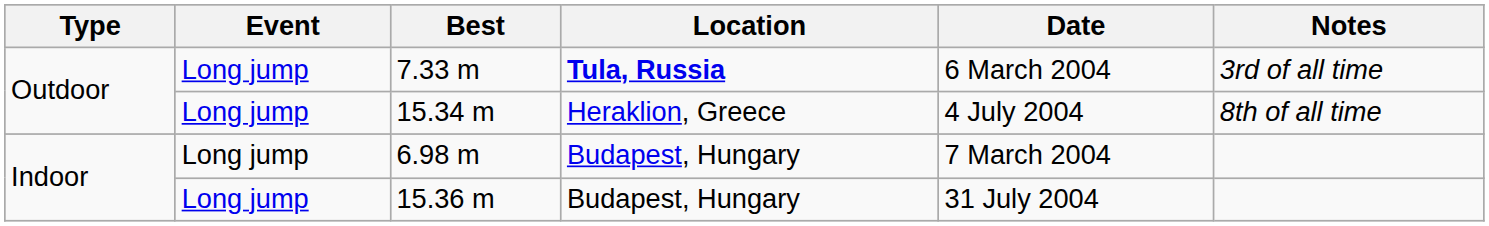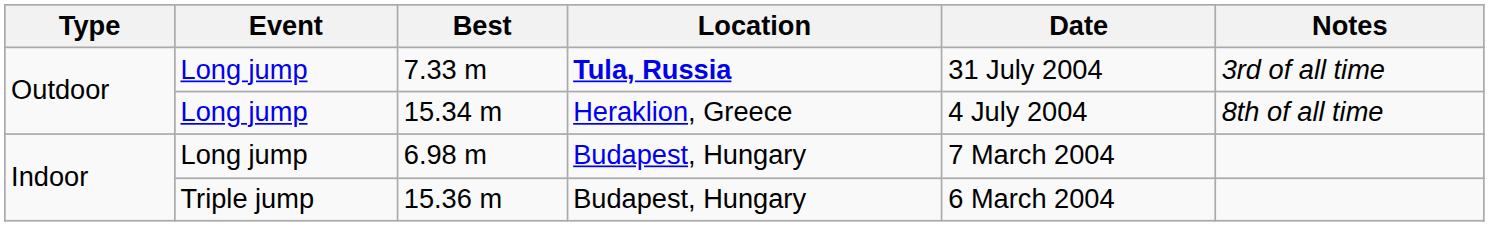 <table class="wikitable" width=55%>
 <tr>
 <th>Type</th>
 <th>Event</th>
 <th>Best</th>
 <th>Location</th>
 <th>Date</th>
 <th>Notes</th>
 </tr>
 <tr>
 <td rowspan=2>Outdoor</td>
 <td><a href='#'>Long jump</a></td>
 <td>7.33 m</td>
 <td><strong><a href='#'>Tula, Russia</a></strong></td>
-<td>6 March 2004</td>
+<td>31 July 2004</td>
 <td><em>3rd of all time</em></td>
 </tr>
 <tr>
 <td><a href='#'>Long jump</a></td>
 <td>15.34 m</td>
 <td><a href='#'>Heraklion</a>, Greece</td>
 <td>4 July 2004</td>
 <td><em>8th of all time</em></td>
 </tr>
 <tr>
 <td rowspan=2>Indoor</td>
 <td>Long jump</td>
 <td>6.98 m</td>
 <td><a href='#'>Budapest</a>, Hungary</td>
 <td>7 March 2004</td>
 <td></td>
 </tr>
 <tr>
-<td><a href='#'>Long jump</a></td>
+<td>Triple jump</td>
 <td>15.36 m</td>
 <td>Budapest, Hungary</td>
-<td>31 July 2004</td>
+<td>6 March 2004</td>
 <td></td>
 </tr>
 </table>
